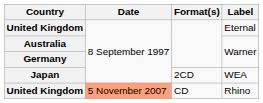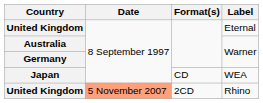 <table class="wikitable plainrowheaders">
 <tr>
 <th scope="col">Country</th>
 <th scope="col">Date</th>
 <th scope="col">Format(s)</th>
 <th scope="col">Label</th>
 </tr>
 <tr>
 <th scope="row">United Kingdom</th>
 <td rowspan="4">8 September 1997</td>
 <td rowspan="3"></td>
 <td>Eternal</td>
 </tr>
 <tr>
 <th scope="row">Australia</th>
 <td rowspan="2">Warner</td>
 </tr>
 <tr>
 <th scope="row">Germany</th>
 </tr>
 <tr>
 <th scope="row">Japan</th>
-<td>2CD</td>
+<td>CD</td>
 <td>WEA</td>
 </tr>
 <tr>
 <th scope="row">United Kingdom</th>
 <td style="background: lightsalmon;">5 November 2007</td>
-<td>CD</td>
+<td>2CD</td>
 <td>Rhino</td>
 </tr>
 </table>
